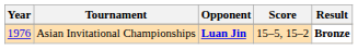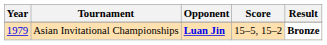 <table class="sortable wikitable" style="font-size:90%;">
 <tr>
 <th>Year</th>
 <th>Tournament</th>
 <th>Opponent</th>
 <th>Score</th>
 <th>Result</th>
 </tr>
 <tr>
 </tr>
 <tr style="background:#FFE0AF">
-<td align="center"><a href='#'>1976</a></td>
+<td align="center"><a href='#'>1979</a></td>
 <td align="center">Asian Invitational Championships</td>
 <td align="left"><strong> <a href='#'>Luan Jin</a></strong></td>
 <td align="left">15–5, 15–2</td>
 <td style="text-align:left; background:white"> <strong>Bronze</strong></td>
 </tr>
 </table>
